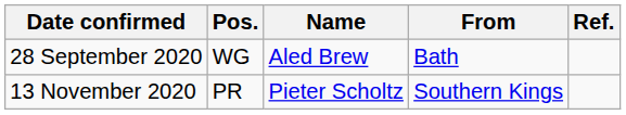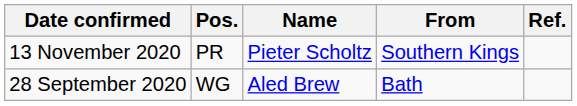 <table class="wikitable">
 <tr>
 <th>Date confirmed</th>
 <th>Pos.</th>
 <th>Name</th>
 <th>From</th>
 <th>Ref.</th>
 </tr>
 <tr>
+<td>13 November 2020</td>
+<td>PR</td>
+<td> <a href='#'>Pieter Scholtz</a></td>
+<td> <a href='#'>Southern Kings</a></td>
+<td></td>
+</tr>
+<tr>
 <td>28 September 2020</td>
 <td>WG</td>
 <td> <a href='#'>Aled Brew</a></td>
 <td> <a href='#'>Bath</a></td>
 <td></td>
 </tr>
-<tr>
-<td>13 November 2020</td>
-<td>PR</td>
-<td> <a href='#'>Pieter Scholtz</a></td>
-<td> <a href='#'>Southern Kings</a></td>
-<td></td>
-</tr>
 </table>
